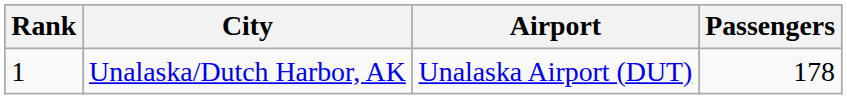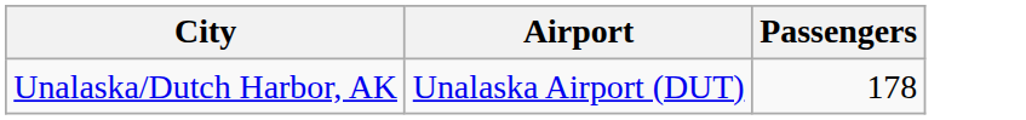 <table class="wikitable">
 <tr>
-<th>Rank</th>
 <th>City</th>
 <th>Airport</th>
 <th>Passengers</th>
 </tr>
 <tr>
-<td>1</td>
 <td><a href='#'>Unalaska/Dutch Harbor, AK</a></td>
 <td><a href='#'>Unalaska Airport (DUT)</a></td>
 <td align="right">178</td>
 </tr>
 </table>
